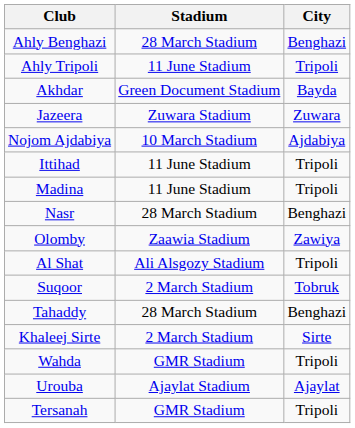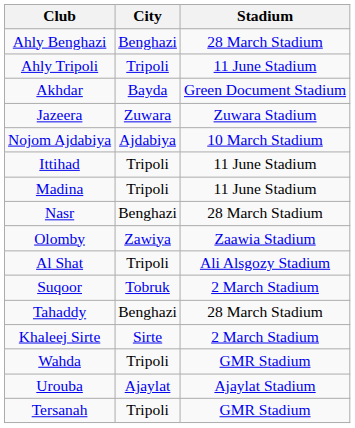 <table class="wikitable" style="text-align: center;">
 <tr>
 <th>Club</th>
+<th>City</th>
 <th>Stadium</th>
-<th>City</th>
 </tr>
 <tr>
 <td><a href='#'>Ahly Benghazi</a></td>
+<td><a href='#'>Benghazi</a></td>
 <td><a href='#'>28 March Stadium</a></td>
-<td><a href='#'>Benghazi</a></td>
 </tr>
 <tr>
 <td><a href='#'>Ahly Tripoli</a></td>
+<td><a href='#'>Tripoli</a></td>
 <td><a href='#'>11 June Stadium</a></td>
-<td><a href='#'>Tripoli</a></td>
 </tr>
 <tr>
 <td><a href='#'>Akhdar</a></td>
+<td><a href='#'>Bayda</a></td>
 <td><a href='#'>Green Document Stadium</a></td>
-<td><a href='#'>Bayda</a></td>
 </tr>
 <tr>
 <td><a href='#'>Jazeera</a></td>
+<td><a href='#'>Zuwara</a></td>
 <td><a href='#'>Zuwara Stadium</a></td>
-<td><a href='#'>Zuwara</a></td>
 </tr>
 <tr>
 <td><a href='#'>Nojom Ajdabiya</a></td>
+<td><a href='#'>Ajdabiya</a></td>
 <td><a href='#'>10 March Stadium</a></td>
-<td><a href='#'>Ajdabiya</a></td>
 </tr>
 <tr>
 <td><a href='#'>Ittihad</a></td>
+<td>Tripoli</td>
 <td>11 June Stadium</td>
-<td>Tripoli</td>
 </tr>
 <tr>
 <td><a href='#'>Madina</a></td>
+<td>Tripoli</td>
 <td>11 June Stadium</td>
-<td>Tripoli</td>
 </tr>
 <tr>
 <td><a href='#'>Nasr</a></td>
+<td>Benghazi</td>
 <td>28 March Stadium</td>
-<td>Benghazi</td>
 </tr>
 <tr>
 <td><a href='#'>Olomby</a></td>
+<td><a href='#'>Zawiya</a></td>
 <td><a href='#'>Zaawia Stadium</a></td>
-<td><a href='#'>Zawiya</a></td>
 </tr>
 <tr>
 <td><a href='#'>Al Shat</a></td>
+<td>Tripoli</td>
 <td><a href='#'>Ali Alsgozy Stadium</a></td>
-<td>Tripoli</td>
 </tr>
 <tr>
 <td><a href='#'>Suqoor</a></td>
+<td><a href='#'>Tobruk</a></td>
 <td><a href='#'>2 March Stadium</a></td>
-<td><a href='#'>Tobruk</a></td>
 </tr>
 <tr>
 <td><a href='#'>Tahaddy</a></td>
+<td>Benghazi</td>
 <td>28 March Stadium</td>
-<td>Benghazi</td>
 </tr>
 <tr>
 <td><a href='#'>Khaleej Sirte</a></td>
+<td><a href='#'>Sirte</a></td>
 <td><a href='#'>2 March Stadium</a></td>
-<td><a href='#'>Sirte</a></td>
 </tr>
 <tr>
 <td><a href='#'>Wahda</a></td>
+<td>Tripoli</td>
 <td><a href='#'>GMR Stadium</a></td>
-<td>Tripoli</td>
 </tr>
 <tr>
 <td><a href='#'>Urouba</a></td>
+<td><a href='#'>Ajaylat</a></td>
 <td><a href='#'>Ajaylat Stadium</a></td>
-<td><a href='#'>Ajaylat</a></td>
 </tr>
 <tr>
 <td><a href='#'>Tersanah</a></td>
+<td>Tripoli</td>
 <td><a href='#'>GMR Stadium</a></td>
-<td>Tripoli</td>
 </tr>
 </table>
